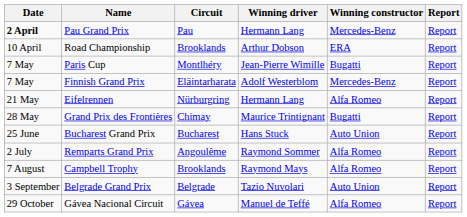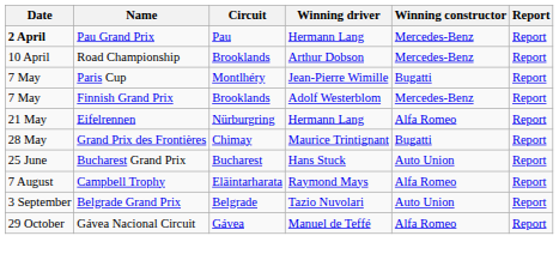 <table class="wikitable" style="font-size:95%">
 <tr>
 <th>Date</th>
 <th>Name</th>
 <th>Circuit</th>
 <th>Winning driver</th>
 <th>Winning constructor</th>
 <th>Report</th>
 </tr>
 <tr>
 <td><strong>2 April</strong></td>
 <td> <a href='#'>Pau Grand Prix</a></td>
 <td><a href='#'>Pau</a></td>
 <td> <a href='#'>Hermann Lang</a></td>
 <td><a href='#'>Mercedes-Benz</a></td>
 <td><a href='#'>Report</a></td>
 </tr>
 <tr>
 <td>10 April</td>
 <td> Road Championship</td>
 <td><a href='#'>Brooklands</a></td>
 <td> <a href='#'>Arthur Dobson</a></td>
-<td><a href='#'>ERA</a></td>
+<td><a href='#'>Mercedes-Benz</a></td>
 <td><a href='#'>Report</a></td>
 </tr>
 <tr>
 <td>7 May</td>
 <td> <a href='#'>Paris</a> Cup</td>
 <td><a href='#'>Montlhéry</a></td>
 <td> <a href='#'>Jean-Pierre Wimille</a></td>
 <td><a href='#'>Bugatti</a></td>
 <td><a href='#'>Report</a></td>
 </tr>
 <tr>
 <td>7 May</td>
 <td> <a href='#'>Finnish Grand Prix</a></td>
-<td><a href='#'>Eläintarharata</a></td>
+<td><a href='#'>Brooklands</a></td>
 <td> <a href='#'>Adolf Westerblom</a></td>
 <td><a href='#'>Mercedes-Benz</a></td>
 <td><a href='#'>Report</a></td>
 </tr>
 <tr>
 <td>21 May</td>
 <td> <a href='#'>Eifelrennen</a></td>
 <td><a href='#'>Nürburgring</a></td>
 <td> <a href='#'>Hermann Lang</a></td>
 <td><a href='#'>Alfa Romeo</a></td>
 <td><a href='#'>Report</a></td>
 </tr>
 <tr>
 <td>28 May</td>
 <td> <a href='#'>Grand Prix des Frontières</a></td>
 <td><a href='#'>Chimay</a></td>
 <td> <a href='#'>Maurice Trintignant</a></td>
 <td><a href='#'>Bugatti</a></td>
 <td><a href='#'>Report</a></td>
 </tr>
 <tr>
 <td>25 June</td>
 <td> <a href='#'>Bucharest</a> Grand Prix</td>
 <td><a href='#'>Bucharest</a></td>
 <td> <a href='#'>Hans Stuck</a></td>
 <td><a href='#'>Auto Union</a></td>
 <td><a href='#'>Report</a></td>
 </tr>
 <tr>
-<td>2 July</td>
-<td> <a href='#'>Remparts Grand Prix</a></td>
-<td><a href='#'>Angoulême</a></td>
-<td> <a href='#'>Raymond Sommer</a></td>
-<td><a href='#'>Alfa Romeo</a></td>
-<td><a href='#'>Report</a></td>
-</tr>
-<tr>
 <td>7 August</td>
 <td> <a href='#'>Campbell Trophy</a></td>
-<td><a href='#'>Brooklands</a></td>
+<td><a href='#'>Eläintarharata</a></td>
 <td> <a href='#'>Raymond Mays</a></td>
 <td><a href='#'>Alfa Romeo</a></td>
 <td><a href='#'>Report</a></td>
 </tr>
 <tr>
 <td>3 September</td>
 <td> <a href='#'>Belgrade Grand Prix</a></td>
 <td><a href='#'>Belgrade</a></td>
 <td> <a href='#'>Tazio Nuvolari</a></td>
 <td><a href='#'>Auto Union</a></td>
 <td><a href='#'>Report</a></td>
 </tr>
 <tr>
 <td>29 October</td>
 <td> Gávea Nacional Circuit</td>
 <td><a href='#'>Gávea</a></td>
 <td> <a href='#'>Manuel de Teffé</a></td>
 <td><a href='#'>Alfa Romeo</a></td>
 <td><a href='#'>Report</a></td>
 </tr>
 </table>
